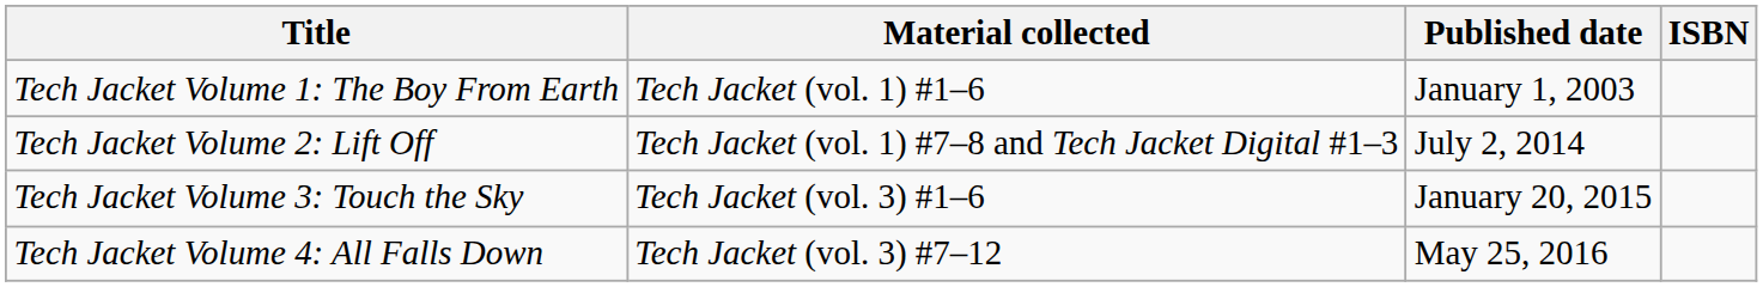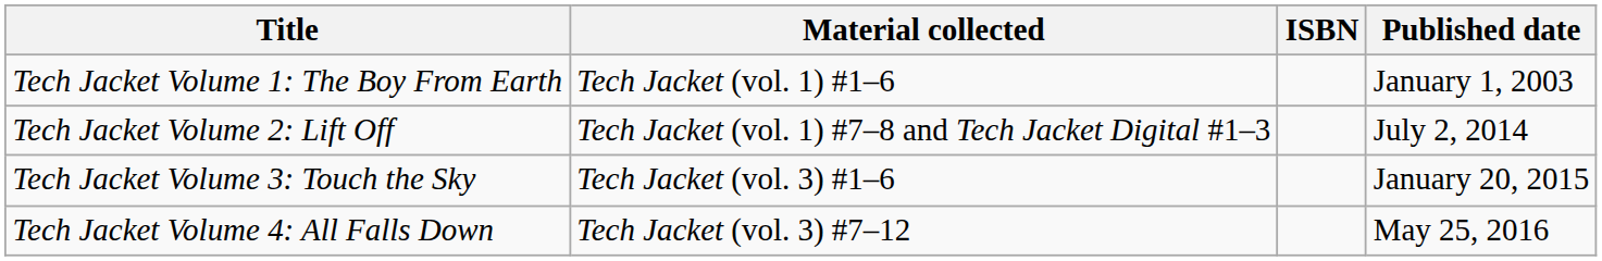 <table class="wikitable">
 <tr>
 <th>Title</th>
 <th>Material collected</th>
+<th>ISBN</th>
 <th>Published date</th>
-<th>ISBN</th>
 </tr>
 <tr>
 <td><em>Tech Jacket Volume 1: The Boy From Earth</em></td>
 <td><em>Tech Jacket</em> (vol. 1) #1–6</td>
+<td></td>
 <td>January 1, 2003</td>
-<td></td>
 </tr>
 <tr>
 <td><em>Tech Jacket Volume 2: Lift Off</em></td>
 <td><em>Tech Jacket</em> (vol. 1) #7–8 and <em>Tech Jacket Digital</em> #1–3</td>
+<td></td>
 <td>July 2, 2014</td>
-<td></td>
 </tr>
 <tr>
 <td><em>Tech Jacket Volume 3: Touch the Sky</em></td>
 <td><em>Tech Jacket</em> (vol. 3) #1–6</td>
+<td></td>
 <td>January 20, 2015</td>
-<td></td>
 </tr>
 <tr>
 <td><em>Tech Jacket Volume 4: All Falls Down</em></td>
 <td><em>Tech Jacket</em> (vol. 3) #7–12</td>
+<td></td>
 <td>May 25, 2016</td>
-<td></td>
 </tr>
 </table>
